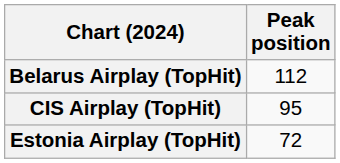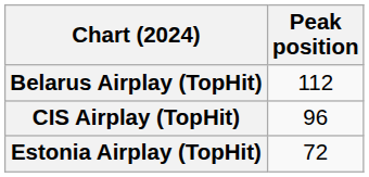 <table class="wikitable sortable plainrowheaders" style="text-align:center">
 <tr>
 <th scope="col">Chart (2024)</th>
 <th scope="col">Peak<br>position</th>
 </tr>
 <tr>
 <th scope="row">Belarus Airplay (TopHit)</th>
 <td>112</td>
 </tr>
 <tr>
 <th scope="row">CIS Airplay (TopHit)</th>
-<td>95</td>
+<td>96</td>
 </tr>
 <tr>
 <th scope="row">Estonia Airplay (TopHit)</th>
 <td>72</td>
 </tr>
 </table>
